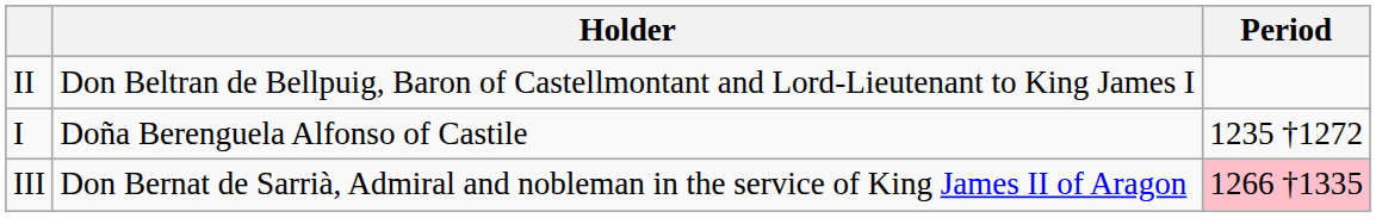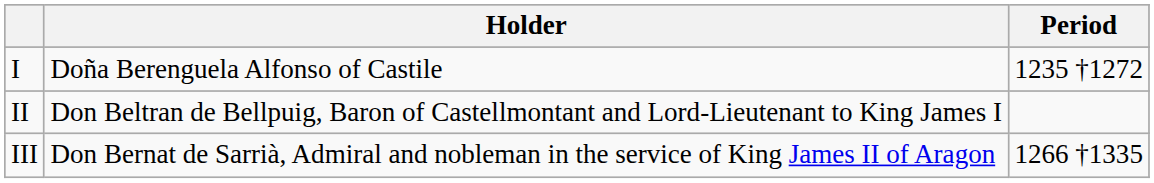 <table class="wikitable">
 <tr>
 <th></th>
 <th>Holder</th>
 <th>Period</th>
 </tr>
 <tr>
+<td>I</td>
+<td>Doña Berenguela Alfonso of Castile</td>
+<td>1235 †1272</td>
+</tr>
+<tr>
 <td>II</td>
 <td>Don Beltran de Bellpuig, Baron of Castellmontant and Lord-Lieutenant to King James I</td>
 <td></td>
 </tr>
 <tr>
-<td>I</td>
-<td>Doña Berenguela Alfonso of Castile</td>
-<td>1235 †1272</td>
-</tr>
-<tr>
 <td>III</td>
 <td>Don Bernat de Sarrià, Admiral and nobleman in the service of King <a href='#'>James II of Aragon</a></td>
-<td style="background: pink;">1266  †1335</td>
+<td>1266  †1335</td>
 </tr>
 </table>
